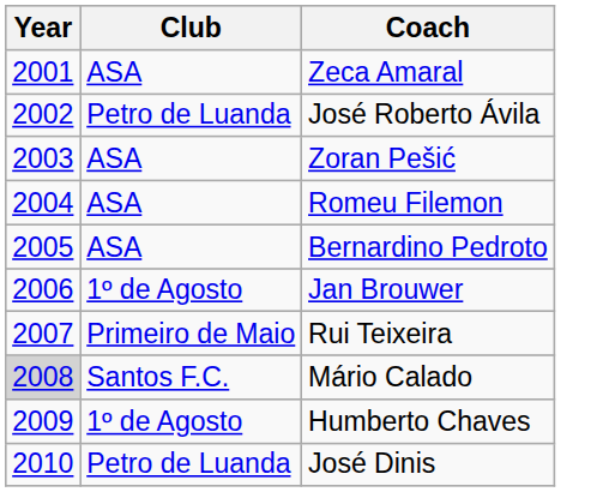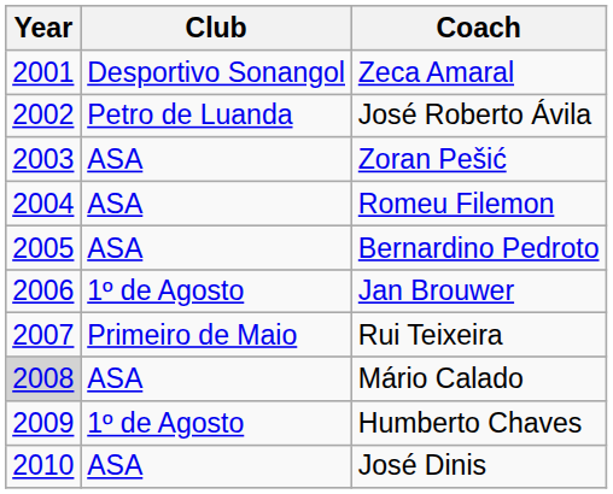 <table class="wikitable" style="font-size:90%;">
 <tr>
 <th>Year</th>
 <th>Club</th>
 <th>Coach</th>
 </tr>
 <tr>
 <td><a href='#'>2001</a></td>
-<td><a href='#'>ASA</a></td>
+<td><a href='#'>Desportivo Sonangol</a></td>
 <td> <a href='#'>Zeca Amaral</a></td>
 </tr>
 <tr>
 <td><a href='#'>2002</a></td>
 <td><a href='#'>Petro de Luanda</a></td>
 <td> José Roberto Ávila</td>
 </tr>
 <tr>
 <td><a href='#'>2003</a></td>
 <td><a href='#'>ASA</a></td>
 <td> <a href='#'>Zoran Pešić</a></td>
 </tr>
 <tr>
 <td><a href='#'>2004</a></td>
 <td><a href='#'>ASA</a></td>
 <td> <a href='#'>Romeu Filemon</a></td>
 </tr>
 <tr>
 <td><a href='#'>2005</a></td>
 <td><a href='#'>ASA</a></td>
 <td> <a href='#'>Bernardino Pedroto</a></td>
 </tr>
 <tr>
 <td><a href='#'>2006</a></td>
 <td><a href='#'>1º de Agosto</a></td>
 <td> <a href='#'>Jan Brouwer</a></td>
 </tr>
 <tr>
 <td><a href='#'>2007</a></td>
 <td><a href='#'>Primeiro de Maio</a></td>
 <td> Rui Teixeira</td>
 </tr>
 <tr>
 <td style="background: lightgrey;"><a href='#'>2008</a></td>
-<td><a href='#'>Santos F.C.</a></td>
+<td><a href='#'>ASA</a></td>
 <td> Mário Calado</td>
 </tr>
 <tr>
 <td><a href='#'>2009</a></td>
 <td><a href='#'>1º de Agosto</a></td>
 <td> Humberto Chaves</td>
 </tr>
 <tr>
 <td><a href='#'>2010</a></td>
-<td><a href='#'>Petro de Luanda</a></td>
+<td><a href='#'>ASA</a></td>
 <td> José Dinis</td>
 </tr>
 </table>
